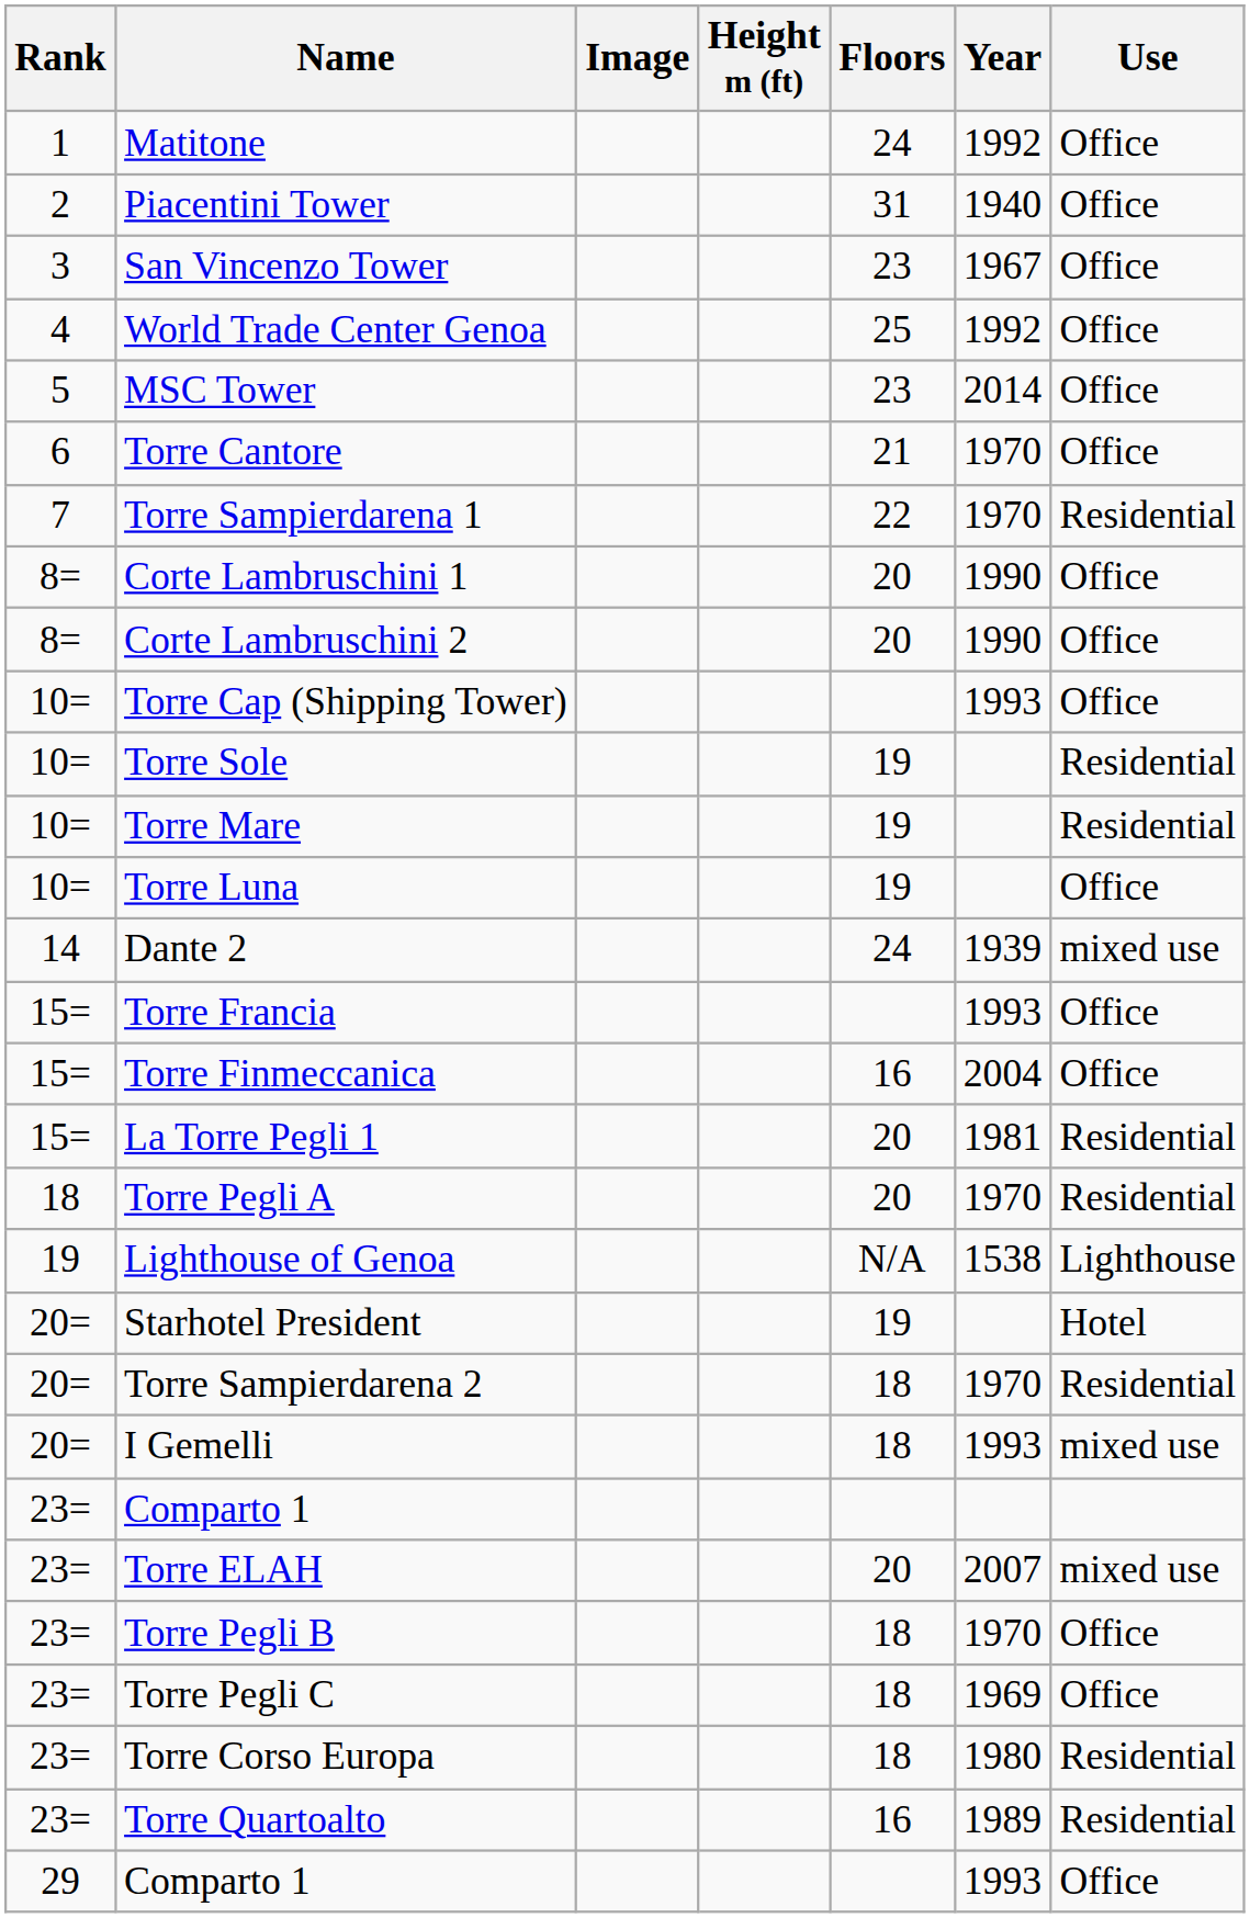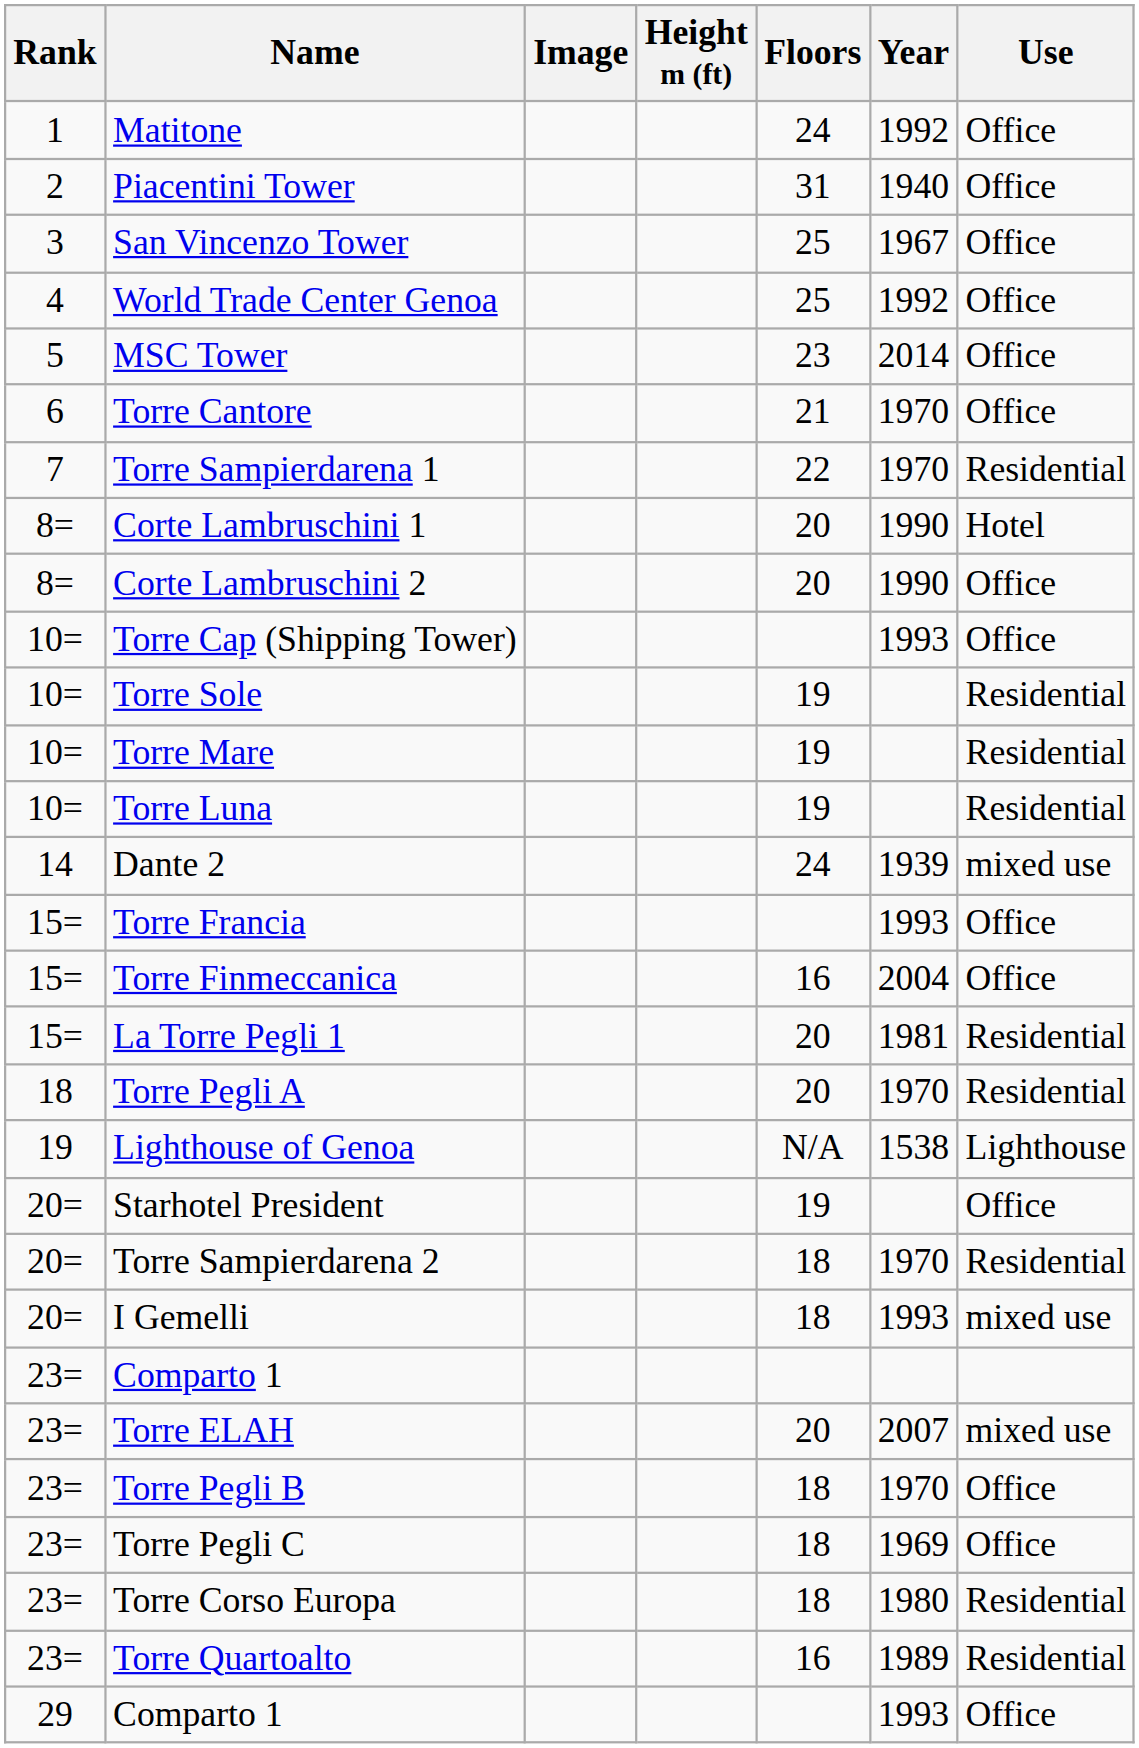 <table class="wikitable sortable">
 <tr>
 <th>Rank</th>
 <th>Name</th>
 <th>Image</th>
 <th>Height<br><small>m (ft)</small></th>
 <th>Floors</th>
 <th>Year</th>
 <th>Use</th>
 </tr>
 <tr>
 <td align="center">1</td>
 <td><a href='#'>Matitone</a></td>
 <td></td>
 <td align="center"></td>
 <td align="center">24</td>
 <td align="center">1992</td>
 <td>Office</td>
 </tr>
 <tr>
 <td align="center">2</td>
 <td><a href='#'>Piacentini Tower</a></td>
 <td></td>
 <td align="center"></td>
 <td align="center">31</td>
 <td align="center">1940</td>
 <td>Office</td>
 </tr>
 <tr>
 <td align="center">3</td>
 <td><a href='#'>San Vincenzo Tower</a></td>
 <td></td>
 <td align="center"></td>
-<td align="center">23</td>
+<td align="center">25</td>
 <td align="center">1967</td>
 <td>Office</td>
 </tr>
 <tr>
 <td align="center">4</td>
 <td><a href='#'>World Trade Center Genoa</a></td>
 <td></td>
 <td align="center"></td>
 <td align="center">25</td>
 <td align="center">1992</td>
 <td>Office</td>
 </tr>
 <tr>
 <td align="center">5</td>
 <td><a href='#'>MSC Tower</a> </td>
 <td></td>
 <td align="center"></td>
 <td align="center">23</td>
 <td align="center">2014</td>
 <td>Office</td>
 </tr>
 <tr>
 <td align="center">6</td>
 <td><a href='#'>Torre Cantore</a> </td>
 <td></td>
 <td align="center"></td>
 <td align="center">21</td>
 <td align="center">1970</td>
 <td>Office</td>
 </tr>
 <tr>
 <td align="center">7</td>
 <td><a href='#'>Torre Sampierdarena</a> 1 </td>
 <td></td>
 <td align="center"></td>
 <td align="center">22</td>
 <td align="center">1970</td>
 <td>Residential</td>
 </tr>
 <tr>
 <td align="center">8=</td>
 <td><a href='#'>Corte Lambruschini</a> 1 </td>
 <td></td>
 <td align="center"></td>
 <td align="center">20</td>
 <td align="center">1990</td>
-<td>Office</td>
+<td>Hotel</td>
 </tr>
 <tr>
 <td align="center">8=</td>
 <td><a href='#'>Corte Lambruschini</a> 2 </td>
 <td></td>
 <td align="center"></td>
 <td align="center">20</td>
 <td align="center">1990</td>
 <td>Office</td>
 </tr>
 <tr>
 <td align="center">10=</td>
 <td><a href='#'>Torre Cap</a> (Shipping Tower) </td>
 <td></td>
 <td align="center"></td>
 <td align="center"></td>
 <td align="center">1993</td>
 <td>Office</td>
 </tr>
 <tr>
 <td align="center">10=</td>
 <td><a href='#'>Torre Sole</a> </td>
 <td></td>
 <td align="center"></td>
 <td align="center">19</td>
 <td align="center"></td>
 <td>Residential</td>
 </tr>
 <tr>
 <td align="center">10=</td>
 <td><a href='#'>Torre Mare</a> </td>
 <td></td>
 <td align="center"></td>
 <td align="center">19</td>
 <td align="center"></td>
 <td>Residential</td>
 </tr>
 <tr>
 <td align="center">10=</td>
 <td><a href='#'>Torre Luna</a> </td>
 <td></td>
 <td align="center"></td>
 <td align="center">19</td>
 <td align="center"></td>
-<td>Office</td>
+<td>Residential</td>
 </tr>
 <tr>
 <td align="center">14</td>
 <td>Dante 2 </td>
 <td></td>
 <td align="center"></td>
 <td align="center">24</td>
 <td align="center">1939</td>
 <td>mixed use</td>
 </tr>
 <tr>
 <td align="center">15=</td>
 <td><a href='#'>Torre Francia</a> </td>
 <td></td>
 <td align="center"></td>
 <td align="center"></td>
 <td align="center">1993</td>
 <td>Office</td>
 </tr>
 <tr>
 <td align="center">15=</td>
 <td><a href='#'>Torre Finmeccanica</a> </td>
 <td></td>
 <td align="center"></td>
 <td align="center">16</td>
 <td align="center">2004</td>
 <td>Office</td>
 </tr>
 <tr>
 <td align="center">15=</td>
 <td><a href='#'>La Torre Pegli 1</a> </td>
 <td></td>
 <td align="center"></td>
 <td align="center">20</td>
 <td align="center">1981</td>
 <td>Residential</td>
 </tr>
 <tr>
 <td align="center">18</td>
 <td><a href='#'>Torre Pegli A</a> </td>
 <td></td>
 <td align="center"></td>
 <td align="center">20</td>
 <td align="center">1970</td>
 <td>Residential</td>
 </tr>
 <tr>
 <td align="center">19</td>
 <td><a href='#'>Lighthouse of Genoa</a></td>
 <td></td>
 <td align="center"></td>
 <td align="center">N/A</td>
 <td align="center">1538</td>
 <td>Lighthouse</td>
 </tr>
 <tr>
 <td align="center">20=</td>
 <td>Starhotel President </td>
 <td></td>
 <td align="center"></td>
 <td align="center">19</td>
 <td align="center"></td>
-<td>Hotel</td>
+<td>Office</td>
 </tr>
 <tr>
 <td align="center">20=</td>
 <td>Torre Sampierdarena 2 </td>
 <td></td>
 <td align="center"></td>
 <td align="center">18</td>
 <td align="center">1970</td>
 <td>Residential</td>
 </tr>
 <tr>
 <td align="center">20=</td>
 <td>I Gemelli </td>
 <td></td>
 <td align="center"></td>
 <td align="center">18</td>
 <td align="center">1993</td>
 <td>mixed use</td>
 </tr>
 <tr>
 <td align="center">23=</td>
 <td><a href='#'>Comparto</a> 1 </td>
 <td></td>
 <td align="center"></td>
 <td align="center"></td>
 <td align="center"></td>
 <td></td>
 </tr>
 <tr>
 <td align="center">23=</td>
 <td><a href='#'>Torre ELAH</a> </td>
 <td></td>
 <td align="center"></td>
 <td align="center">20</td>
 <td align="center">2007</td>
 <td>mixed use</td>
 </tr>
 <tr>
 <td align="center">23=</td>
 <td><a href='#'>Torre Pegli B</a> </td>
 <td></td>
 <td align="center"></td>
 <td align="center">18</td>
 <td align="center">1970</td>
 <td>Office</td>
 </tr>
 <tr>
 <td align="center">23=</td>
 <td>Torre Pegli C </td>
 <td></td>
 <td align="center"></td>
 <td align="center">18</td>
 <td align="center">1969</td>
 <td>Office</td>
 </tr>
 <tr>
 <td align="center">23=</td>
 <td>Torre Corso Europa </td>
 <td></td>
 <td align="center"></td>
 <td align="center">18</td>
 <td align="center">1980</td>
 <td>Residential</td>
 </tr>
 <tr>
 <td align="center">23=</td>
 <td><a href='#'>Torre Quartoalto</a> </td>
 <td></td>
 <td align="center"></td>
 <td align="center">16</td>
 <td align="center">1989</td>
 <td>Residential</td>
 </tr>
 <tr>
 <td align="center">29</td>
 <td>Comparto 1 </td>
 <td></td>
 <td align="center"></td>
 <td align="center"></td>
 <td align="center">1993</td>
 <td>Office</td>
 </tr>
 </table>
